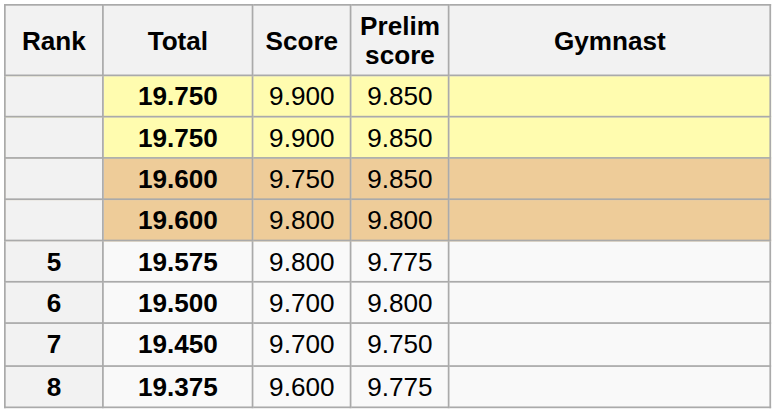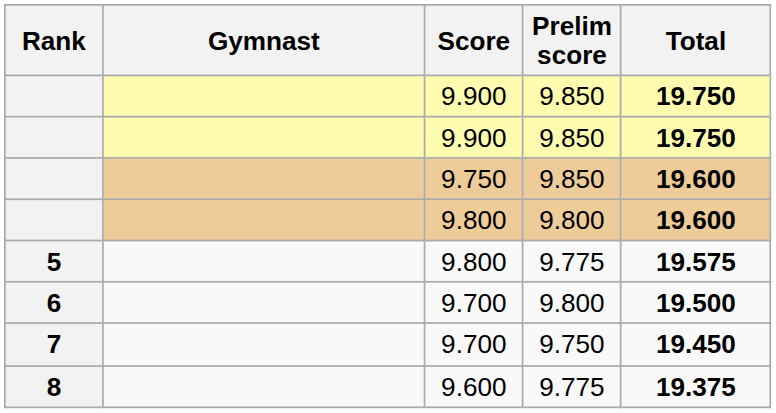 <table class="wikitable sortable" style="text-align:center; font-size:95%">
 <tr>
 <th scope="col" style="width:50px;">Rank</th>
-<th scope="col" style="width:80px;">Total</th>
+<th scope="col" style="width:180px;">Gymnast</th>
 <th scope="col" style="width:50px;">Score</th>
 <th scope="col" style="width:50px;">Prelim score</th>
-<th scope="col" style="width:180px;">Gymnast</th>
+<th scope="col" style="width:80px;">Total</th>
 </tr>
 <tr style="background:#fffcaf;">
 <th scope=row style="text-align:center"></th>
-<td><strong>19.750</strong></td>
+<td style="text-align:left;"></td>
 <td>9.900</td>
 <td>9.850</td>
-<td style="text-align:left;"></td>
+<td><strong>19.750</strong></td>
 </tr>
 <tr style="background:#fffcaf;">
 <th scope=row style="text-align:center"></th>
-<td><strong>19.750</strong></td>
+<td style="text-align:left;"></td>
 <td>9.900</td>
 <td>9.850</td>
-<td style="text-align:left;"></td>
+<td><strong>19.750</strong></td>
 </tr>
 <tr style="background:#ec9;">
 <th scope=row style="text-align:center"></th>
-<td><strong>19.600</strong></td>
+<td style="text-align:left;"></td>
 <td>9.750</td>
 <td>9.850</td>
-<td style="text-align:left;"></td>
+<td><strong>19.600</strong></td>
 </tr>
 <tr style="background:#ec9;">
 <th scope=row style="text-align:center"></th>
-<td><strong>19.600</strong></td>
+<td style="text-align:left;"></td>
 <td>9.800</td>
 <td>9.800</td>
-<td style="text-align:left;"></td>
+<td><strong>19.600</strong></td>
 </tr>
 <tr>
 <th scope=row style="text-align:center">5</th>
-<td><strong>19.575</strong></td>
+<td style="text-align:left;"></td>
 <td>9.800</td>
 <td>9.775</td>
-<td style="text-align:left;"></td>
+<td><strong>19.575</strong></td>
 </tr>
 <tr>
 <th scope=row style="text-align:center">6</th>
-<td><strong>19.500</strong></td>
+<td style="text-align:left;"></td>
 <td>9.700</td>
 <td>9.800</td>
-<td style="text-align:left;"></td>
+<td><strong>19.500</strong></td>
 </tr>
 <tr>
 <th scope=row style="text-align:center">7</th>
-<td><strong>19.450</strong></td>
+<td style="text-align:left;"></td>
 <td>9.700</td>
 <td>9.750</td>
-<td style="text-align:left;"></td>
+<td><strong>19.450</strong></td>
 </tr>
 <tr>
 <th scope=row style="text-align:center">8</th>
-<td><strong>19.375</strong></td>
+<td style="text-align:left;"></td>
 <td>9.600</td>
 <td>9.775</td>
-<td style="text-align:left;"></td>
+<td><strong>19.375</strong></td>
 </tr>
 </table>
